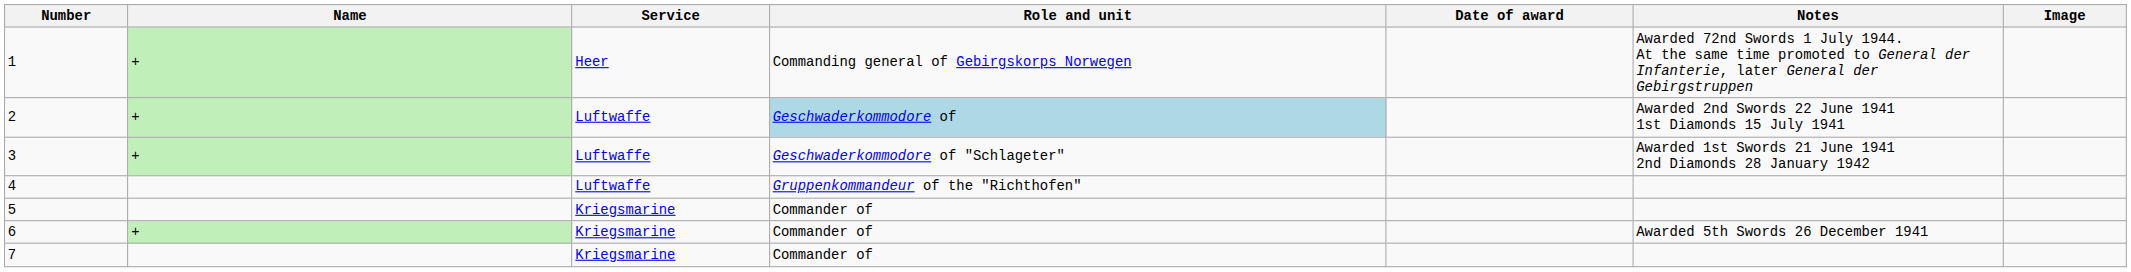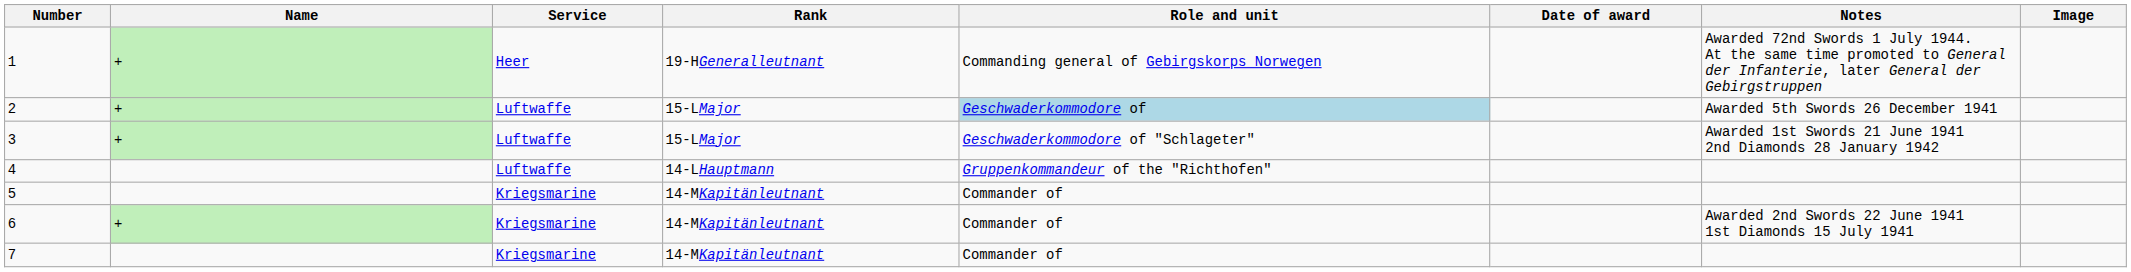 <table class="wikitable sortable" style="width:100%;">
 <tr>
 <th scope="col" width="5%">Number</th>
 <th scope="col" width="18%">Name</th>
 <th scope="col" width="8%">Service</th>
+<th scope="col" width="14%">Rank</th>
 <th scope="col" width="25%" class="unsortable">Role and unit</th>
 <th scope="col" width="10%">Date of award</th>
 <th scope="col" width="15%" class="unsortable">Notes</th>
 <th scope="col" width="5%" class="unsortable">Image</th>
 </tr>
 <tr>
 <td>1</td>
 <td style="background:#C0EFBA" align="left">+</td>
 <td><a href='#'>Heer</a></td>
+<td><span>19-H</span><em><a href='#'>Generalleutnant</a></em></td>
 <td>Commanding general of <a href='#'>Gebirgskorps Norwegen</a></td>
 <td></td>
 <td>Awarded 72nd Swords 1 July 1944.<br>At the same time promoted to <em>General der Infanterie</em>, later <em>General der Gebirgstruppen</em></td>
 <td></td>
 </tr>
 <tr>
 <td>2</td>
 <td style="background:#C0EFBA" align="left">+</td>
 <td><a href='#'>Luftwaffe</a></td>
+<td><span>15-L</span><em><a href='#'>Major</a></em></td>
 <td style="background: lightblue;"><em><a href='#'>Geschwaderkommodore</a></em> of </td>
 <td></td>
-<td>Awarded 2nd Swords 22 June 1941<br>1st Diamonds 15 July 1941</td>
+<td>Awarded 5th Swords 26 December 1941</td>
 <td></td>
 </tr>
 <tr>
 <td>3</td>
 <td style="background:#C0EFBA" align="left">+</td>
 <td><a href='#'>Luftwaffe</a></td>
+<td><span>15-L</span><em><a href='#'>Major</a></em></td>
 <td><em><a href='#'>Geschwaderkommodore</a></em> of  "Schlageter"</td>
 <td></td>
 <td>Awarded 1st Swords 21 June 1941<br>2nd Diamonds 28 January 1942</td>
 <td></td>
 </tr>
 <tr>
 <td>4</td>
 <td></td>
 <td><a href='#'>Luftwaffe</a></td>
+<td><span>14-L</span><em><a href='#'>Hauptmann</a></em></td>
 <td><em><a href='#'>Gruppenkommandeur</a></em> of the  "Richthofen"</td>
 <td></td>
 <td></td>
 <td></td>
 </tr>
 <tr>
 <td>5</td>
 <td></td>
 <td><a href='#'>Kriegsmarine</a></td>
+<td><span>14-M</span><em><a href='#'>Kapitänleutnant</a></em></td>
 <td>Commander of </td>
 <td></td>
 <td></td>
 <td></td>
 </tr>
 <tr>
 <td>6</td>
 <td style="background:#C0EFBA" align="left">+</td>
 <td><a href='#'>Kriegsmarine</a></td>
+<td><span>14-M</span><em><a href='#'>Kapitänleutnant</a></em></td>
 <td>Commander of </td>
 <td></td>
-<td>Awarded 5th Swords 26 December 1941</td>
+<td>Awarded 2nd Swords 22 June 1941<br>1st Diamonds 15 July 1941</td>
 <td></td>
 </tr>
 <tr>
 <td>7</td>
 <td></td>
 <td><a href='#'>Kriegsmarine</a></td>
+<td><span>14-M</span><em><a href='#'>Kapitänleutnant</a></em></td>
 <td>Commander of </td>
 <td></td>
 <td></td>
 <td></td>
 </tr>
 </table>
